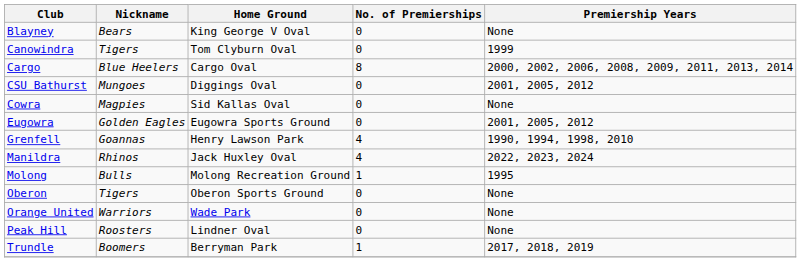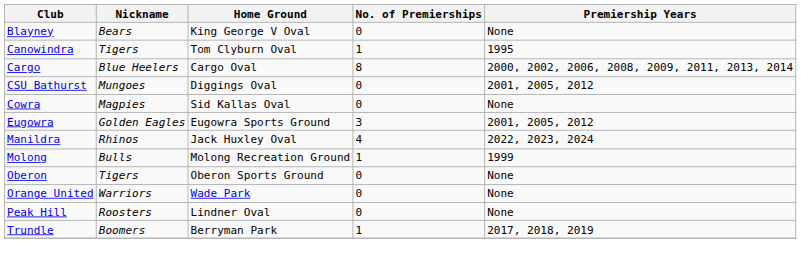 <table class="wikitable">
 <tr>
 <th>Club</th>
 <th>Nickname</th>
 <th>Home Ground</th>
 <th>No. of Premierships</th>
 <th>Premiership Years</th>
 </tr>
 <tr>
 <td> <a href='#'>Blayney</a></td>
 <td><em>Bears</em></td>
 <td>King George V Oval</td>
 <td>0</td>
 <td>None</td>
 </tr>
 <tr>
 <td> <a href='#'>Canowindra</a></td>
 <td><em>Tigers</em></td>
 <td>Tom Clyburn Oval</td>
-<td>0</td>
-<td>1999</td>
+<td>1</td>
+<td>1995</td>
 </tr>
 <tr>
 <td> <a href='#'>Cargo</a></td>
 <td><em>Blue Heelers</em></td>
 <td>Cargo Oval</td>
 <td>8</td>
 <td>2000, 2002, 2006, 2008, 2009, 2011, 2013, 2014</td>
 </tr>
 <tr>
 <td> <a href='#'>CSU Bathurst</a></td>
 <td><em>Mungoes</em></td>
 <td>Diggings Oval</td>
 <td>0</td>
 <td>2001, 2005, 2012</td>
 </tr>
 <tr>
 <td> <a href='#'>Cowra</a></td>
 <td><em>Magpies</em></td>
 <td>Sid Kallas Oval</td>
 <td>0</td>
 <td>None</td>
 </tr>
 <tr>
 <td> <a href='#'>Eugowra</a></td>
 <td><em>Golden Eagles</em></td>
 <td>Eugowra Sports Ground</td>
-<td>0</td>
+<td>3</td>
 <td>2001, 2005, 2012</td>
-</tr>
-<tr>
-<td> <a href='#'>Grenfell</a></td>
-<td><em>Goannas</em></td>
-<td>Henry Lawson Park</td>
-<td>4</td>
-<td>1990, 1994, 1998, 2010</td>
 </tr>
 <tr>
 <td> <a href='#'>Manildra</a></td>
 <td><em>Rhinos</em></td>
 <td>Jack Huxley Oval</td>
 <td>4</td>
 <td>2022, 2023, 2024</td>
 </tr>
 <tr>
 <td> <a href='#'>Molong</a></td>
 <td><em>Bulls</em></td>
 <td>Molong Recreation Ground</td>
 <td>1</td>
-<td>1995</td>
+<td>1999</td>
 </tr>
 <tr>
 <td> <a href='#'>Oberon</a></td>
 <td><em>Tigers</em></td>
 <td>Oberon Sports Ground</td>
 <td>0</td>
 <td>None</td>
 </tr>
 <tr>
 <td> <a href='#'>Orange United</a></td>
 <td><em>Warriors</em></td>
 <td><a href='#'>Wade Park</a></td>
 <td>0</td>
 <td>None</td>
 </tr>
 <tr>
 <td> <a href='#'>Peak Hill</a></td>
 <td><em>Roosters</em></td>
 <td>Lindner Oval</td>
 <td>0</td>
 <td>None</td>
 </tr>
 <tr>
 <td> <a href='#'>Trundle</a></td>
 <td><em>Boomers</em></td>
 <td>Berryman Park</td>
 <td>1</td>
 <td>2017, 2018, 2019</td>
 </tr>
 <tr>
 </tr>
 </table>
